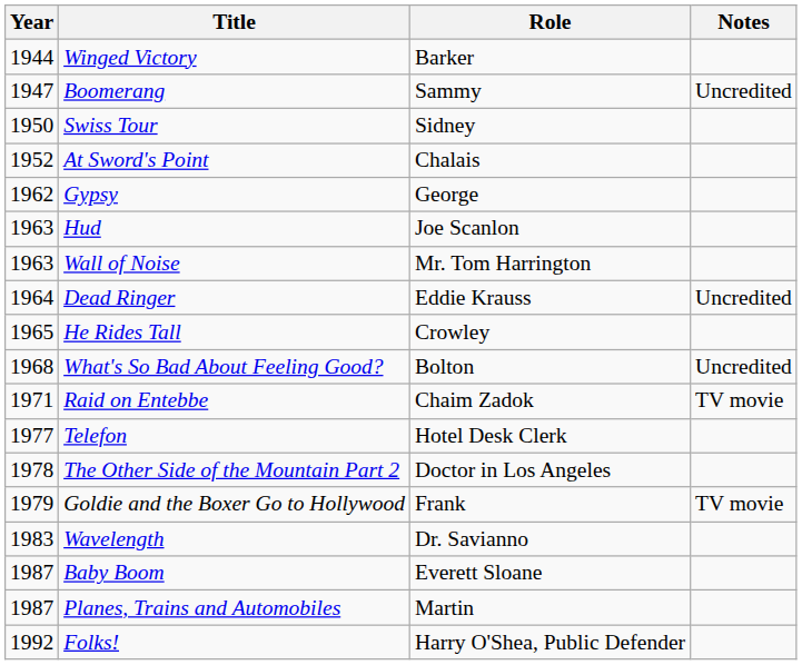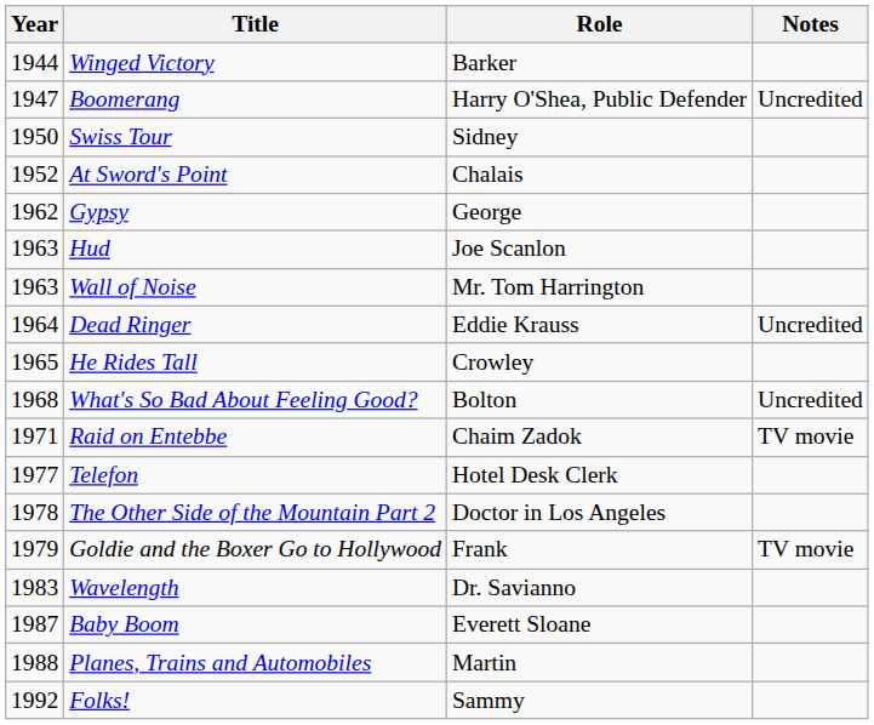 <table class="wikitable">
 <tr>
 <th>Year</th>
 <th>Title</th>
 <th>Role</th>
 <th>Notes</th>
 </tr>
 <tr>
 <td>1944</td>
 <td><em><a href='#'>Winged Victory</a></em></td>
 <td>Barker</td>
 <td></td>
 </tr>
 <tr>
 <td>1947</td>
 <td><em><a href='#'>Boomerang</a></em></td>
-<td>Sammy</td>
+<td>Harry O'Shea, Public Defender</td>
 <td>Uncredited</td>
 </tr>
 <tr>
 <td>1950</td>
 <td><em><a href='#'>Swiss Tour</a></em></td>
 <td>Sidney</td>
 <td></td>
 </tr>
 <tr>
 <td>1952</td>
 <td><em><a href='#'>At Sword's Point</a></em></td>
 <td>Chalais</td>
 <td></td>
 </tr>
 <tr>
 <td>1962</td>
 <td><em><a href='#'>Gypsy</a></em></td>
 <td>George</td>
 <td></td>
 </tr>
 <tr>
 <td>1963</td>
 <td><em><a href='#'>Hud</a></em></td>
 <td>Joe Scanlon</td>
 <td></td>
 </tr>
 <tr>
 <td>1963</td>
 <td><em><a href='#'>Wall of Noise</a></em></td>
 <td>Mr. Tom Harrington</td>
 <td></td>
 </tr>
 <tr>
 <td>1964</td>
 <td><em><a href='#'>Dead Ringer</a></em></td>
 <td>Eddie Krauss</td>
 <td>Uncredited</td>
 </tr>
 <tr>
 <td>1965</td>
 <td><em><a href='#'>He Rides Tall</a></em></td>
 <td>Crowley</td>
 <td></td>
 </tr>
 <tr>
 <td>1968</td>
 <td><em><a href='#'>What's So Bad About Feeling Good?</a></em></td>
 <td>Bolton</td>
 <td>Uncredited</td>
 </tr>
 <tr>
 <td>1971</td>
 <td><em><a href='#'>Raid on Entebbe</a></em></td>
 <td>Chaim Zadok</td>
 <td>TV movie</td>
 </tr>
 <tr>
 <td>1977</td>
 <td><em><a href='#'>Telefon</a></em></td>
 <td>Hotel Desk Clerk</td>
 <td></td>
 </tr>
 <tr>
 <td>1978</td>
 <td><em><a href='#'>The Other Side of the Mountain Part 2</a></em></td>
 <td>Doctor in Los Angeles</td>
 <td></td>
 </tr>
 <tr>
 <td>1979</td>
 <td><em>Goldie and the Boxer Go to Hollywood</em></td>
 <td>Frank</td>
 <td>TV movie</td>
 </tr>
 <tr>
 <td>1983</td>
 <td><em><a href='#'>Wavelength</a></em></td>
 <td>Dr. Savianno</td>
 <td></td>
 </tr>
 <tr>
 <td>1987</td>
 <td><em><a href='#'>Baby Boom</a></em></td>
 <td>Everett Sloane</td>
 <td></td>
 </tr>
 <tr>
-<td>1987</td>
+<td>1988</td>
 <td><em><a href='#'>Planes, Trains and Automobiles</a></em></td>
 <td>Martin</td>
 <td></td>
 </tr>
 <tr>
 <td>1992</td>
 <td><em><a href='#'>Folks!</a></em></td>
-<td>Harry O'Shea, Public Defender</td>
+<td>Sammy</td>
 <td></td>
 </tr>
 </table>
